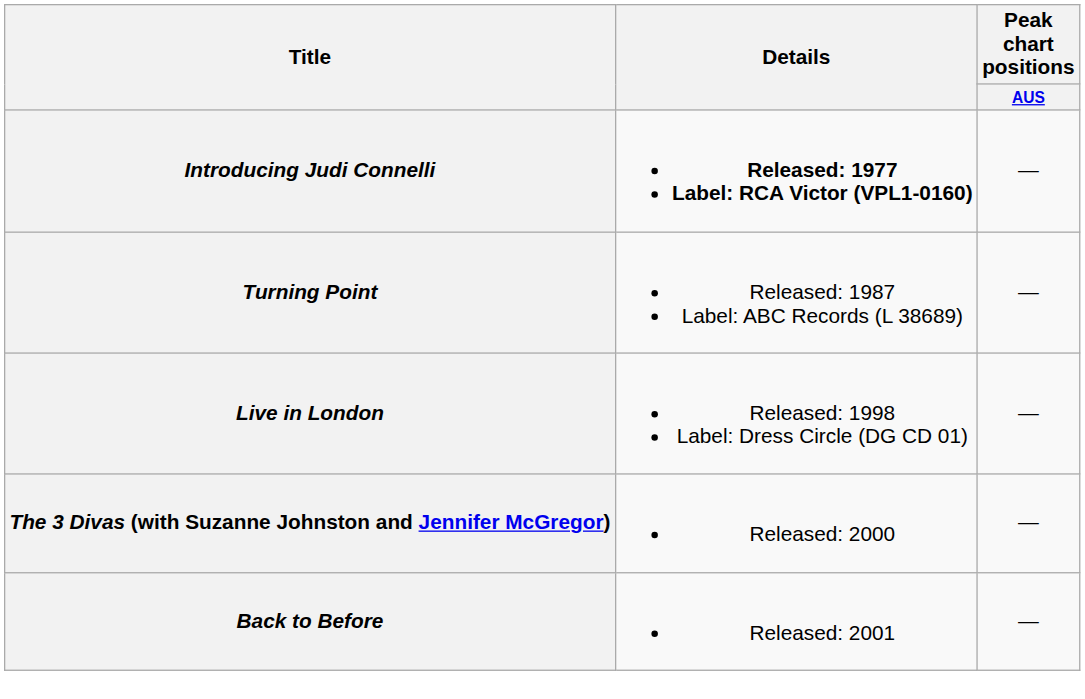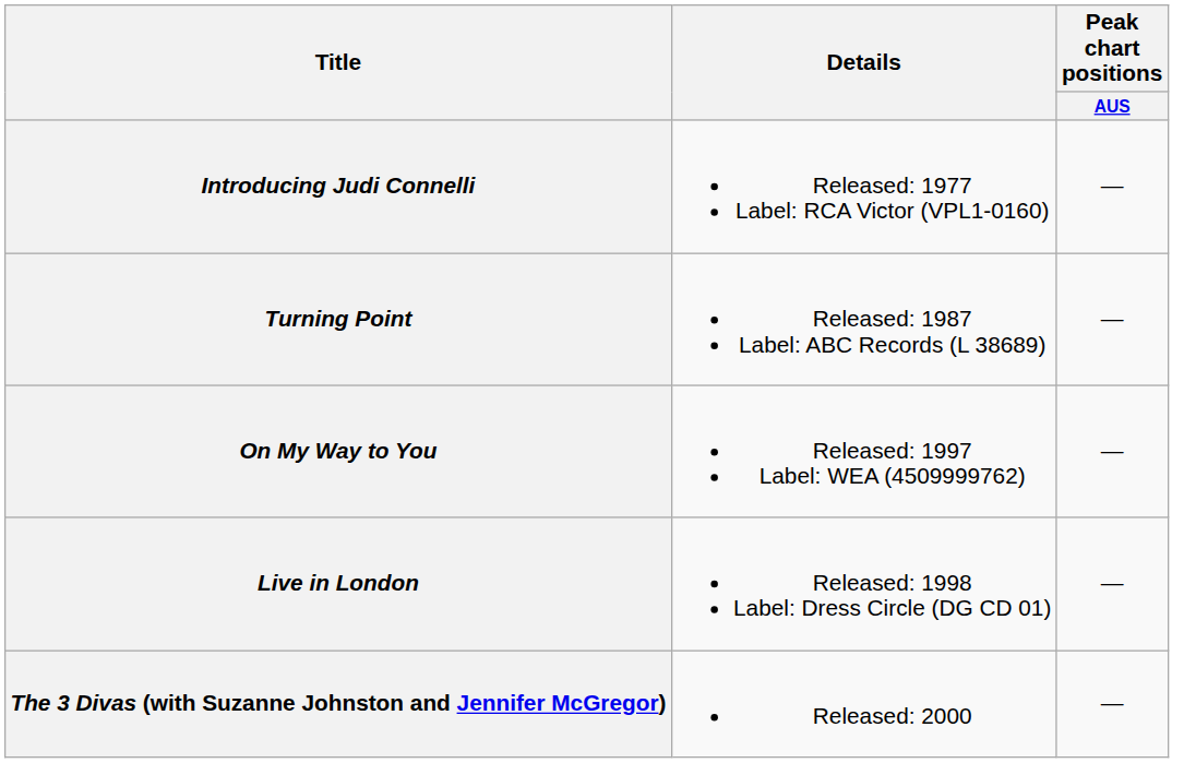 <table class="wikitable plainrowheaders" style="text-align:center;">
 <tr>
 <th rowspan="2">Title</th>
 <th rowspan="2">Details</th>
 <th>Peak chart positions</th>
 </tr>
 <tr>
 <th style="width:3em;font-size:75%"><a href='#'>AUS</a></th>
 </tr>
 <tr>
 <th scope="row"><em>Introducing Judi Connelli</em></th>
-<td><strong><br><ul><li>Released: 1977</li><li>Label: RCA Victor (VPL1-0160)</li></ul></strong></td>
+<td><br><ul><li>Released: 1977</li><li>Label: RCA Victor (VPL1-0160)</li></ul></td>
 <td>—</td>
 </tr>
 <tr>
 <th scope="row"><em>Turning Point</em></th>
 <td><br><ul><li>Released: 1987</li><li>Label: ABC Records (L 38689)</li></ul></td>
+<td>—</td>
+</tr>
+<tr>
+<th scope="row"><em>On My Way to You</em></th>
+<td><br><ul><li>Released: 1997</li><li>Label: WEA (4509999762)</li></ul></td>
 <td>—</td>
 </tr>
 <tr>
 <th scope="row"><em>Live in London</em></th>
 <td><br><ul><li>Released: 1998</li><li>Label: Dress Circle (DG CD 01)</li></ul></td>
 <td>—</td>
 </tr>
 <tr>
 <th scope="row"><em>The 3 Divas</em> (with Suzanne Johnston and <a href='#'>Jennifer McGregor</a>)</th>
 <td><br><ul><li>Released: 2000</li></ul></td>
 <td>—</td>
 </tr>
-<tr>
-<th scope="row"><em>Back to Before</em></th>
-<td><br><ul><li>Released: 2001</li></ul></td>
-<td>—</td>
-</tr>
 </table>
